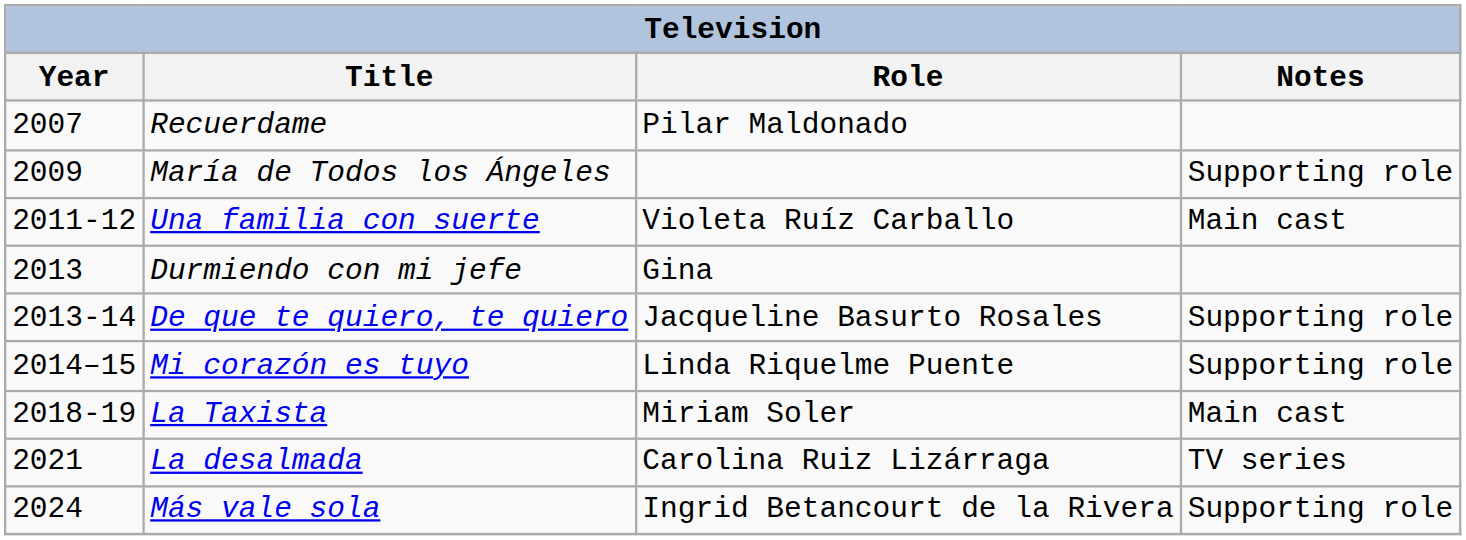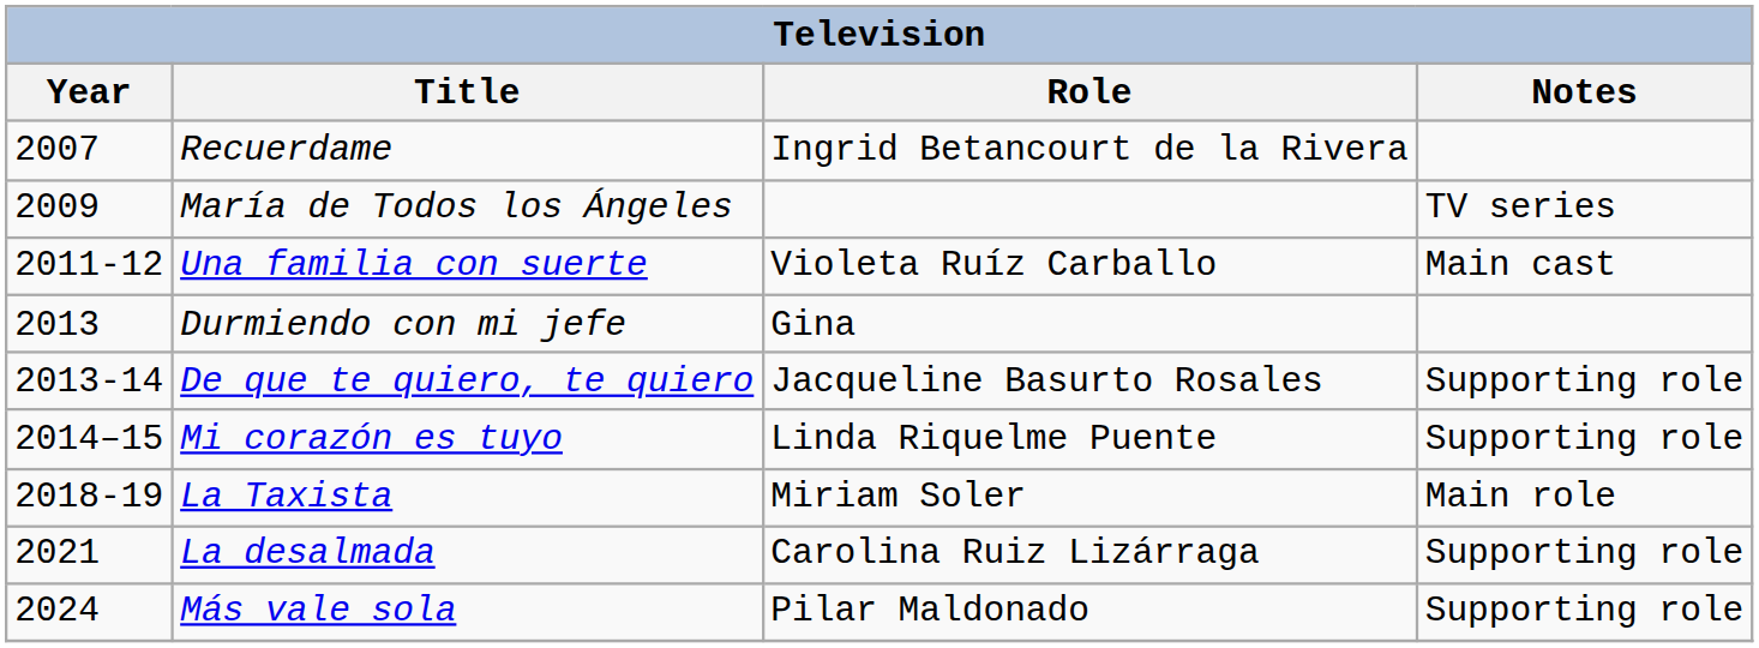 <table class="wikitable">
 <tr>
 <th colspan="5" style="background:LightSteelBlue;">Television</th>
 </tr>
 <tr>
 <th>Year</th>
 <th>Title</th>
 <th>Role</th>
 <th>Notes</th>
 </tr>
 <tr>
 <td>2007</td>
 <td><em>Recuerdame</em></td>
-<td>Pilar Maldonado</td>
+<td>Ingrid Betancourt de la Rivera</td>
 <td></td>
 </tr>
 <tr>
 <td>2009</td>
 <td><em>María de Todos los Ángeles</em></td>
 <td></td>
-<td>Supporting role</td>
+<td>TV series</td>
 </tr>
 <tr>
 <td>2011-12</td>
 <td><em><a href='#'>Una familia con suerte</a></em></td>
 <td>Violeta Ruíz Carballo</td>
 <td>Main cast</td>
 </tr>
 <tr>
 <td>2013</td>
 <td><em>Durmiendo con mi jefe</em></td>
 <td>Gina</td>
 <td></td>
 </tr>
 <tr>
 <td>2013-14</td>
 <td><em><a href='#'>De que te quiero, te quiero</a></em></td>
 <td>Jacqueline Basurto Rosales</td>
 <td>Supporting role</td>
 </tr>
 <tr>
 <td>2014–15</td>
 <td><em><a href='#'>Mi corazón es tuyo</a></em></td>
 <td>Linda Riquelme Puente</td>
 <td>Supporting role</td>
 </tr>
 <tr>
 <td>2018-19</td>
 <td><em><a href='#'>La Taxista</a></em></td>
 <td>Miriam Soler</td>
-<td>Main cast</td>
+<td>Main role</td>
 </tr>
 <tr>
 <td>2021</td>
 <td><em><a href='#'>La desalmada</a></em></td>
 <td>Carolina Ruiz Lizárraga</td>
-<td>TV series</td>
+<td>Supporting role</td>
 </tr>
 <tr>
 <td>2024</td>
 <td><em><a href='#'>Más vale sola</a></em></td>
-<td>Ingrid Betancourt de la Rivera</td>
+<td>Pilar Maldonado</td>
 <td>Supporting role</td>
 </tr>
 <tr>
 </tr>
 </table>
